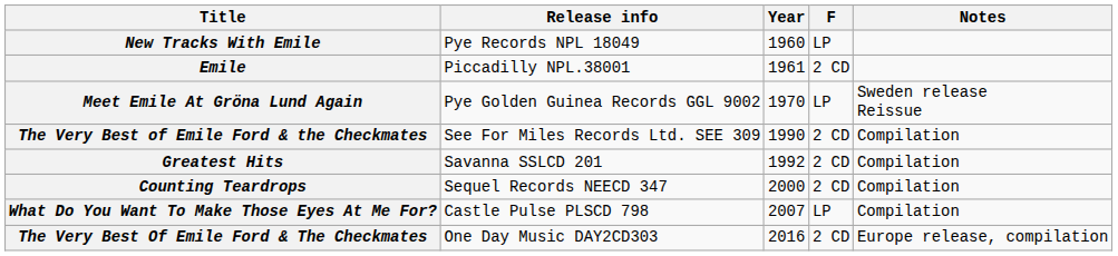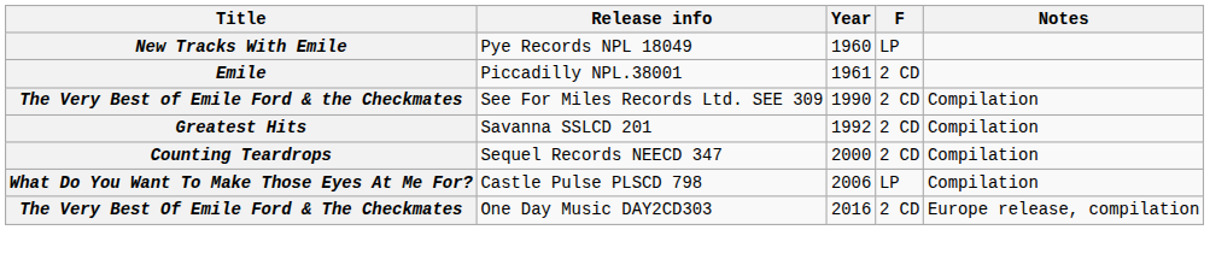 <table class="wikitable plainrowheaders sortable">
 <tr>
 <th scope="col">Title</th>
 <th scope="col">Release info</th>
 <th scope="col">Year</th>
 <th scope="col">F</th>
 <th scope="col" class="unsortable">Notes</th>
 </tr>
 <tr>
 <th scope="row"><em>New Tracks With Emile</em></th>
 <td>Pye Records NPL 18049</td>
 <td>1960</td>
 <td>LP</td>
 <td></td>
 </tr>
 <tr>
 <th scope="row"><em>Emile</em></th>
 <td>Piccadilly NPL.38001</td>
 <td>1961</td>
 <td>2 CD</td>
 <td></td>
-</tr>
-<tr>
-<th scope="row"><em>Meet Emile At Gröna Lund Again</em></th>
-<td>Pye Golden Guinea Records GGL 9002</td>
-<td>1970</td>
-<td>LP</td>
-<td>Sweden release<br>Reissue</td>
 </tr>
 <tr>
 <th scope="row"><em>The Very Best of Emile Ford & the Checkmates</em></th>
 <td>See For Miles Records Ltd. SEE 309</td>
 <td>1990</td>
 <td>2 CD</td>
 <td>Compilation</td>
 </tr>
 <tr>
 <th scope="row"><em>Greatest Hits</em></th>
 <td>Savanna SSLCD 201</td>
 <td>1992</td>
 <td>2 CD</td>
 <td>Compilation</td>
 </tr>
 <tr>
 <th scope="row"><em>Counting Teardrops </em></th>
 <td>Sequel Records NEECD 347</td>
 <td>2000</td>
 <td>2 CD</td>
 <td>Compilation</td>
 </tr>
 <tr>
 <th scope="row"><em>What Do You Want To Make Those Eyes At Me For?</em></th>
 <td>Castle Pulse  PLSCD 798</td>
-<td>2007</td>
+<td>2006</td>
 <td>LP</td>
 <td>Compilation</td>
 </tr>
 <tr>
 <th scope="row"><em>The Very Best Of Emile Ford & The Checkmates</em></th>
 <td>One Day Music DAY2CD303</td>
 <td>2016</td>
 <td>2 CD</td>
 <td>Europe release, compilation</td>
 </tr>
 </table>
